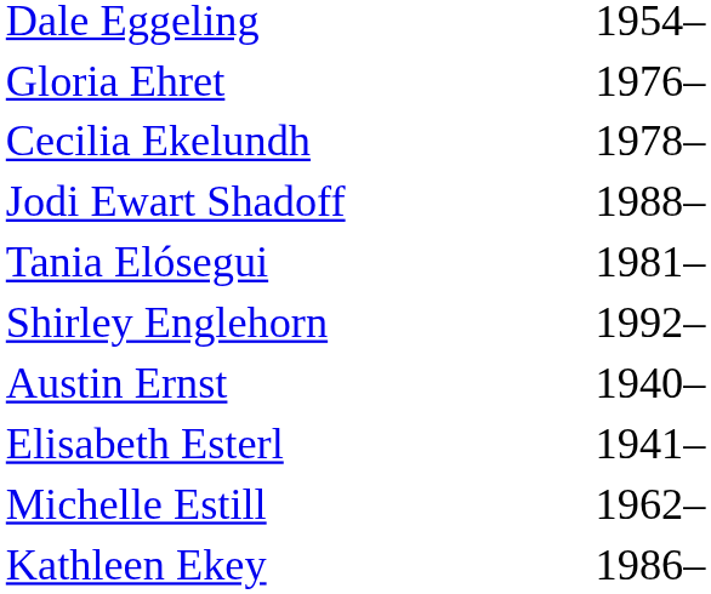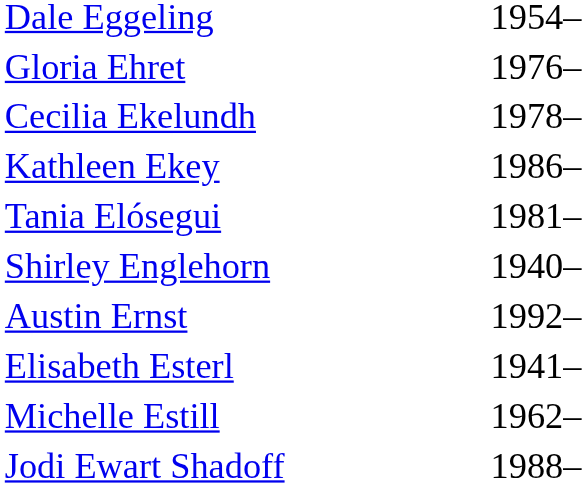 <table>
 <tr>
 <td style="width:210px"> <a href='#'>Dale Eggeling</a></td>
 <td>1954–</td>
 </tr>
 <tr>
 <td> <a href='#'>Gloria Ehret</a></td>
 <td>1976–</td>
 </tr>
 <tr>
 <td> <a href='#'>Cecilia Ekelundh</a></td>
 <td>1978–</td>
 </tr>
 <tr>
-<td> <a href='#'>Jodi Ewart Shadoff</a></td>
-<td>1988–</td>
+<td> <a href='#'>Kathleen Ekey</a></td>
+<td>1986–</td>
 </tr>
 <tr>
 <td> <a href='#'>Tania Elósegui</a></td>
 <td>1981–</td>
 </tr>
 <tr>
 <td> <a href='#'>Shirley Englehorn</a></td>
-<td>1992–</td>
+<td>1940–</td>
 </tr>
 <tr>
 <td> <a href='#'>Austin Ernst</a></td>
-<td>1940–</td>
+<td>1992–</td>
 </tr>
 <tr>
 <td> <a href='#'>Elisabeth Esterl</a></td>
 <td>1941–</td>
 </tr>
 <tr>
 <td> <a href='#'>Michelle Estill</a></td>
 <td>1962–</td>
 </tr>
 <tr>
-<td> <a href='#'>Kathleen Ekey</a></td>
-<td>1986–</td>
+<td> <a href='#'>Jodi Ewart Shadoff</a></td>
+<td>1988–</td>
 </tr>
 </table>
